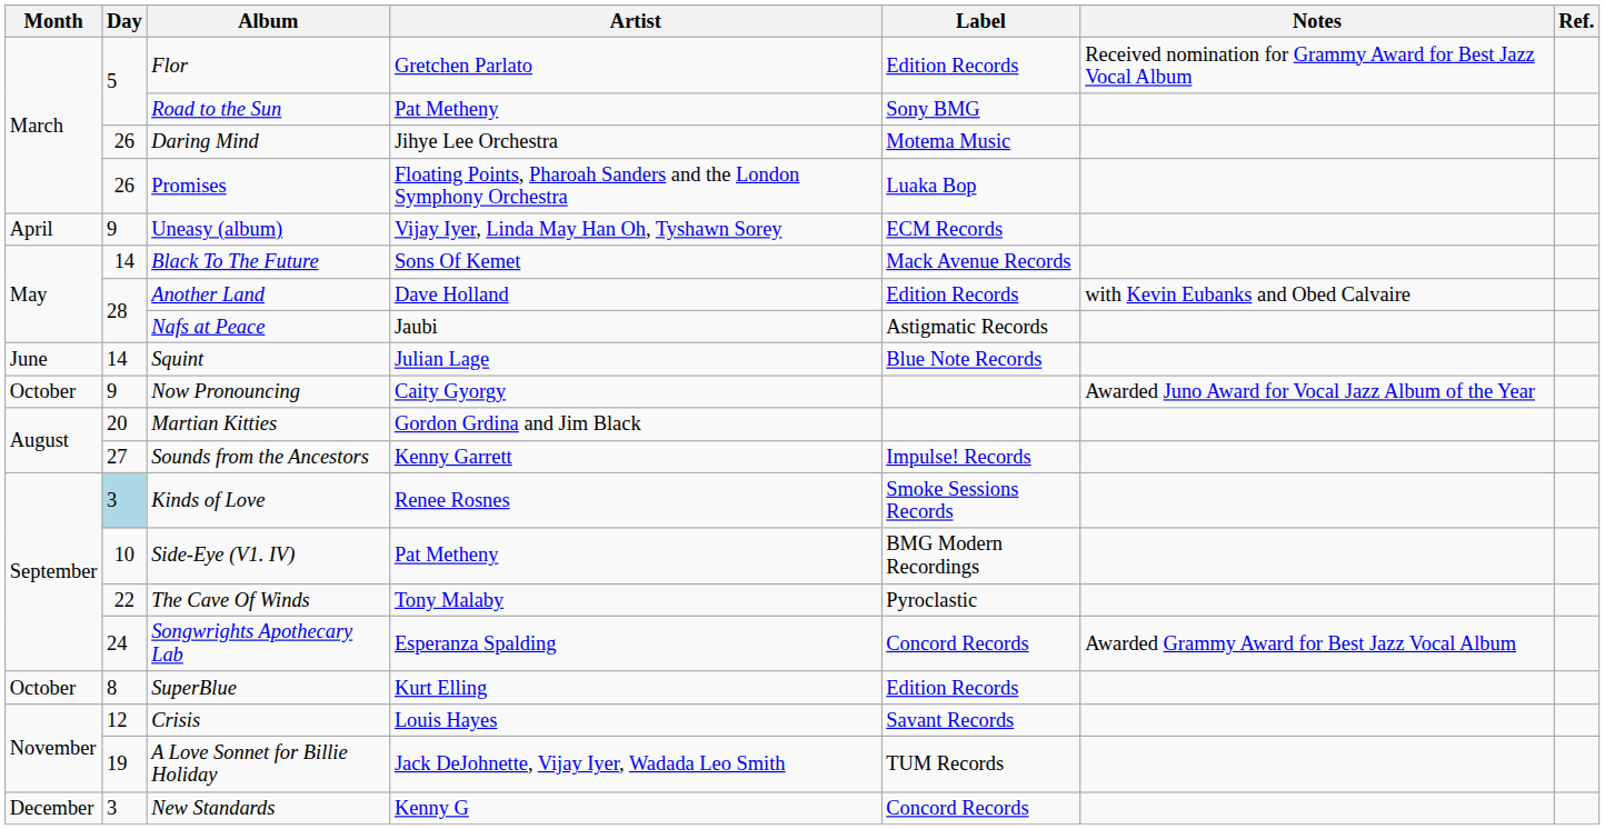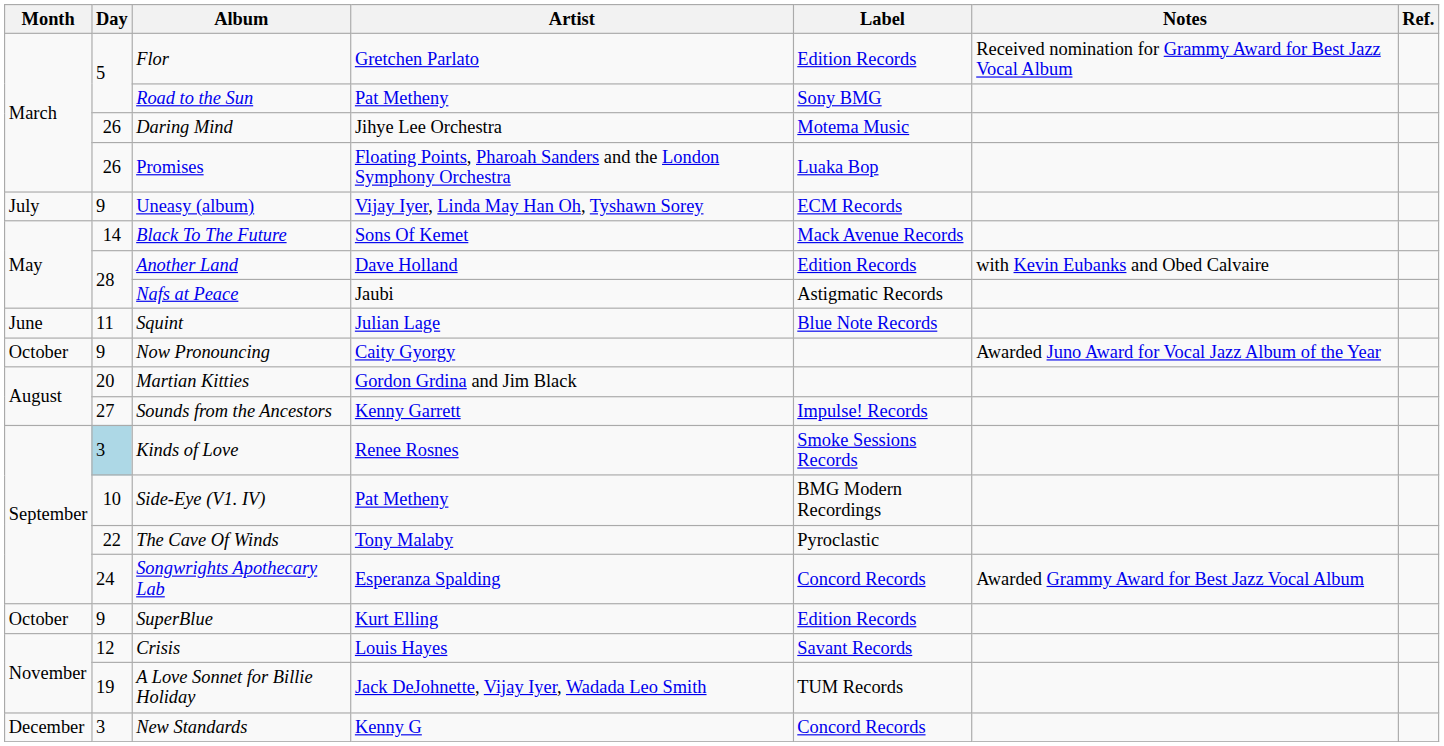 <table class="wikitable">
 <tr>
 <th>Month</th>
 <th>Day</th>
 <th>Album</th>
 <th>Artist</th>
 <th>Label</th>
 <th>Notes</th>
 <th>Ref.</th>
 </tr>
 <tr>
 <td rowspan="4">March</td>
 <td rowspan="2">5</td>
 <td><em>Flor</em></td>
 <td><a href='#'>Gretchen Parlato</a></td>
 <td><a href='#'>Edition Records</a></td>
 <td>Received nomination for <a href='#'>Grammy Award for Best Jazz Vocal Album</a></td>
 <td></td>
 </tr>
 <tr>
 <td><em><a href='#'>Road to the Sun</a></em></td>
 <td><a href='#'>Pat Metheny</a></td>
 <td><a href='#'>Sony BMG</a></td>
 <td></td>
 <td></td>
 </tr>
 <tr>
 <td rowspan="1" style="text-align:center;">26</td>
 <td><em>Daring Mind</em></td>
 <td>Jihye Lee Orchestra</td>
 <td><a href='#'>Motema Music</a></td>
 <td></td>
 <td></td>
 </tr>
 <tr>
 <td rowspan="1" style="text-align:center;">26</td>
 <td><a href='#'>Promises</a></td>
 <td><a href='#'>Floating Points</a>, <a href='#'>Pharoah Sanders</a> and the <a href='#'>London Symphony Orchestra</a></td>
 <td><a href='#'>Luaka Bop</a></td>
 <td></td>
 <td></td>
 </tr>
 <tr>
-<td>April</td>
+<td>July</td>
 <td>9</td>
 <td><a href='#'>Uneasy (album)</a></td>
 <td><a href='#'>Vijay Iyer</a>, <a href='#'>Linda May Han Oh</a>, <a href='#'>Tyshawn Sorey</a></td>
 <td><a href='#'>ECM Records</a></td>
 <td></td>
 <td></td>
 </tr>
 <tr>
 <td rowspan="3">May</td>
 <td rowspan="1" style="text-align:center;">14</td>
 <td><em><a href='#'>Black To The Future</a></em></td>
 <td><a href='#'>Sons Of Kemet</a></td>
 <td><a href='#'>Mack Avenue Records</a></td>
 <td></td>
 <td></td>
 </tr>
 <tr>
 <td rowspan="2">28</td>
 <td><em><a href='#'>Another Land</a></em></td>
 <td><a href='#'>Dave Holland</a></td>
 <td><a href='#'>Edition Records</a></td>
 <td>with <a href='#'>Kevin Eubanks</a> and Obed Calvaire</td>
 <td></td>
 </tr>
 <tr>
 <td><em><a href='#'>Nafs at Peace</a></em></td>
 <td>Jaubi</td>
 <td>Astigmatic Records</td>
 <td></td>
 <td></td>
 </tr>
 <tr>
 <td>June</td>
-<td>14</td>
+<td>11</td>
 <td><em>Squint</em></td>
 <td><a href='#'>Julian Lage</a></td>
 <td><a href='#'>Blue Note Records</a></td>
 <td></td>
 <td></td>
 </tr>
 <tr>
 <td>October</td>
 <td>9</td>
 <td><em>Now Pronouncing</em></td>
 <td><a href='#'>Caity Gyorgy</a></td>
 <td></td>
 <td>Awarded <a href='#'>Juno Award for Vocal Jazz Album of the Year</a></td>
 <td></td>
 </tr>
 <tr>
 <td rowspan="2">August</td>
 <td>20</td>
 <td><em>Martian Kitties</em></td>
 <td><a href='#'>Gordon Grdina</a> and Jim Black</td>
 <td></td>
 <td></td>
 <td></td>
 </tr>
 <tr>
 <td>27</td>
 <td><em>Sounds from the Ancestors</em></td>
 <td><a href='#'>Kenny Garrett</a></td>
 <td><a href='#'>Impulse! Records</a></td>
 <td></td>
 <td></td>
 </tr>
 <tr>
 <td rowspan="4">September</td>
 <td style="background: lightblue;">3</td>
 <td><em>Kinds of Love</em></td>
 <td><a href='#'>Renee Rosnes</a></td>
 <td><a href='#'>Smoke Sessions Records</a></td>
 <td></td>
 <td></td>
 </tr>
 <tr>
 <td rowspan="1" style="text-align:center;">10</td>
 <td><em>Side-Eye (V1. IV)</em></td>
 <td><a href='#'>Pat Metheny</a></td>
 <td>BMG Modern Recordings</td>
 <td></td>
 <td></td>
 </tr>
 <tr>
 <td rowspan="1" style="text-align:center;">22</td>
 <td><em>The Cave Of Winds</em></td>
 <td><a href='#'>Tony Malaby</a></td>
 <td>Pyroclastic</td>
 <td></td>
 <td></td>
 </tr>
 <tr>
 <td>24</td>
 <td><em><a href='#'>Songwrights Apothecary Lab</a></em></td>
 <td><a href='#'>Esperanza Spalding</a></td>
 <td><a href='#'>Concord Records</a></td>
 <td>Awarded <a href='#'>Grammy Award for Best Jazz Vocal Album</a></td>
 <td></td>
 </tr>
 <tr>
 <td>October</td>
-<td>8</td>
+<td>9</td>
 <td><em>SuperBlue</em></td>
 <td><a href='#'>Kurt Elling</a></td>
 <td><a href='#'>Edition Records</a></td>
 <td></td>
 <td></td>
 </tr>
 <tr>
 <td rowspan="2">November</td>
 <td>12</td>
 <td><em>Crisis</em></td>
 <td><a href='#'>Louis Hayes</a></td>
 <td><a href='#'>Savant Records</a></td>
 <td></td>
 <td></td>
 </tr>
 <tr>
 <td>19</td>
 <td><em>A Love Sonnet for Billie Holiday</em></td>
 <td><a href='#'>Jack DeJohnette</a>, <a href='#'>Vijay Iyer</a>, <a href='#'>Wadada Leo Smith</a></td>
 <td>TUM Records</td>
 <td></td>
 <td></td>
 </tr>
 <tr>
 <td>December</td>
 <td>3</td>
 <td><em>New Standards</em></td>
 <td><a href='#'>Kenny G</a></td>
 <td><a href='#'>Concord Records</a></td>
 <td></td>
 <td></td>
 </tr>
 </table>
